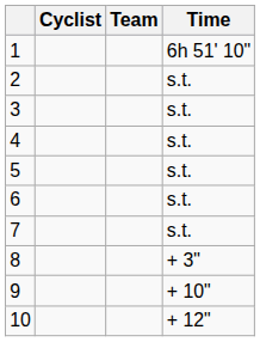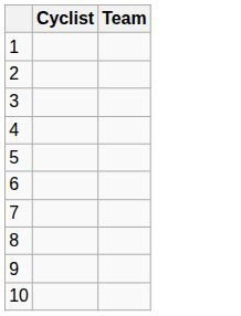 <table class="wikitable">
 <tr style="background:#ccccff;">
 <th></th>
 <th>Cyclist</th>
 <th>Team</th>
-<th>Time</th>
 </tr>
 <tr>
 <td>1</td>
 <td></td>
 <td></td>
-<td>6h 51' 10"</td>
 </tr>
 <tr>
 <td>2</td>
 <td></td>
 <td></td>
-<td>s.t.</td>
 </tr>
 <tr>
 <td>3</td>
 <td></td>
 <td></td>
-<td>s.t.</td>
 </tr>
 <tr>
 <td>4</td>
 <td></td>
 <td></td>
-<td>s.t.</td>
 </tr>
 <tr>
 <td>5</td>
 <td></td>
 <td></td>
-<td>s.t.</td>
 </tr>
 <tr>
 <td>6</td>
 <td></td>
 <td></td>
-<td>s.t.</td>
 </tr>
 <tr>
 <td>7</td>
 <td></td>
 <td></td>
-<td>s.t.</td>
 </tr>
 <tr>
 <td>8</td>
 <td></td>
 <td></td>
-<td>+ 3"</td>
 </tr>
 <tr>
 <td>9</td>
 <td></td>
 <td></td>
-<td>+ 10"</td>
 </tr>
 <tr>
 <td>10</td>
 <td></td>
 <td></td>
-<td>+ 12"</td>
 </tr>
 </table>
